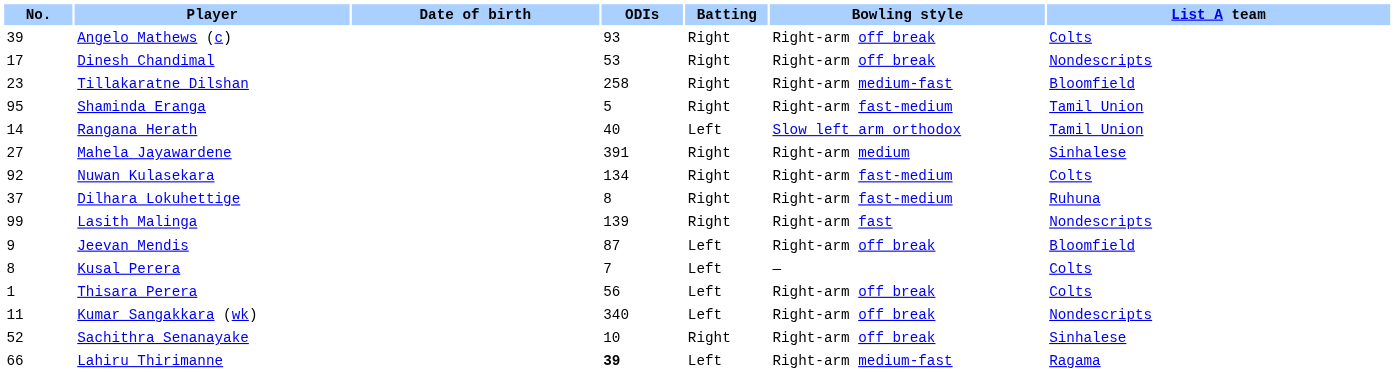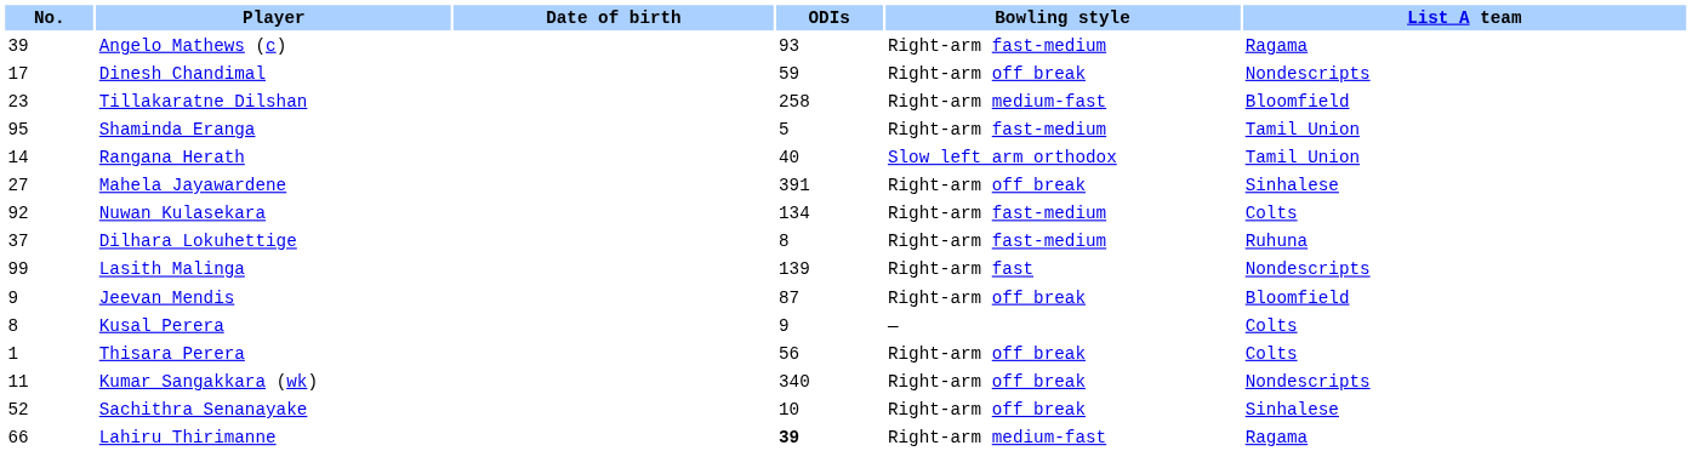 <table border="0" cellspacing="2" cellpadding="2" style="width:100%;">
 <tr style="background:#aad0ff;">
 <th width=5%>No.</th>
 <th width="20%">Player</th>
 <th width=18%>Date of birth</th>
 <th width=6%>ODIs</th>
-<th width=6%>Batting</th>
 <th width=20%>Bowling style</th>
 <th width=25%><a href='#'>List A</a> team</th>
 </tr>
 <tr>
 <td>39</td>
 <td><a href='#'>Angelo Mathews</a> (<a href='#'>c</a>)</td>
 <td></td>
 <td>93</td>
-<td>Right</td>
-<td>Right-arm <a href='#'>off break</a></td>
-<td> <a href='#'>Colts</a></td>
+<td>Right-arm <a href='#'>fast-medium</a></td>
+<td> <a href='#'>Ragama</a></td>
 </tr>
 <tr>
 <td>17</td>
 <td><a href='#'>Dinesh Chandimal</a></td>
 <td></td>
-<td>53</td>
-<td>Right</td>
+<td>59</td>
 <td>Right-arm <a href='#'>off break</a></td>
 <td> <a href='#'>Nondescripts</a></td>
 </tr>
 <tr>
 <td>23</td>
 <td><a href='#'>Tillakaratne Dilshan</a></td>
 <td></td>
 <td>258</td>
-<td>Right</td>
 <td>Right-arm <a href='#'>medium-fast</a></td>
 <td> <a href='#'>Bloomfield</a></td>
 </tr>
 <tr>
 <td>95</td>
 <td><a href='#'>Shaminda Eranga</a></td>
 <td></td>
 <td>5</td>
-<td>Right</td>
 <td>Right-arm <a href='#'>fast-medium</a></td>
 <td> <a href='#'>Tamil Union</a></td>
 </tr>
 <tr>
 <td>14</td>
 <td><a href='#'>Rangana Herath</a></td>
 <td></td>
 <td>40</td>
-<td>Left</td>
 <td><a href='#'>Slow left arm orthodox</a></td>
 <td> <a href='#'>Tamil Union</a></td>
 </tr>
 <tr>
 <td>27</td>
 <td><a href='#'>Mahela Jayawardene</a></td>
 <td></td>
 <td>391</td>
-<td>Right</td>
-<td>Right-arm <a href='#'>medium</a></td>
+<td>Right-arm <a href='#'>off break</a></td>
 <td> <a href='#'>Sinhalese</a></td>
 </tr>
 <tr>
 <td>92</td>
 <td><a href='#'>Nuwan Kulasekara</a></td>
 <td></td>
 <td>134</td>
-<td>Right</td>
 <td>Right-arm <a href='#'>fast-medium</a></td>
 <td> <a href='#'>Colts</a></td>
 </tr>
 <tr>
 <td>37</td>
 <td><a href='#'>Dilhara Lokuhettige</a></td>
 <td></td>
 <td>8</td>
-<td>Right</td>
 <td>Right-arm <a href='#'>fast-medium</a></td>
 <td> <a href='#'>Ruhuna</a></td>
 </tr>
 <tr>
 <td>99</td>
 <td><a href='#'>Lasith Malinga</a></td>
 <td></td>
 <td>139</td>
-<td>Right</td>
 <td>Right-arm <a href='#'>fast</a></td>
 <td> <a href='#'>Nondescripts</a></td>
 </tr>
 <tr>
 <td>9</td>
 <td><a href='#'>Jeevan Mendis</a></td>
 <td></td>
 <td>87</td>
-<td>Left</td>
 <td>Right-arm <a href='#'>off break</a></td>
 <td> <a href='#'>Bloomfield</a></td>
 </tr>
 <tr>
 <td>8</td>
 <td><a href='#'>Kusal Perera</a></td>
 <td></td>
-<td>7</td>
-<td>Left</td>
+<td>9</td>
 <td>—</td>
 <td> <a href='#'>Colts</a></td>
 </tr>
 <tr>
 <td>1</td>
 <td><a href='#'>Thisara Perera</a></td>
 <td></td>
 <td>56</td>
-<td>Left</td>
 <td>Right-arm <a href='#'>off break</a></td>
 <td> <a href='#'>Colts</a></td>
 </tr>
 <tr>
 <td>11</td>
 <td><a href='#'>Kumar Sangakkara</a> (<a href='#'>wk</a>)</td>
 <td></td>
 <td>340</td>
-<td>Left</td>
 <td>Right-arm <a href='#'>off break</a></td>
 <td> <a href='#'>Nondescripts</a></td>
 </tr>
 <tr>
 <td>52</td>
 <td><a href='#'>Sachithra Senanayake</a></td>
 <td></td>
 <td>10</td>
-<td>Right</td>
 <td>Right-arm <a href='#'>off break</a></td>
 <td> <a href='#'>Sinhalese</a></td>
 </tr>
 <tr>
 <td>66</td>
 <td><a href='#'>Lahiru Thirimanne</a></td>
 <td></td>
 <td><strong>39</strong></td>
-<td>Left</td>
 <td>Right-arm <a href='#'>medium-fast</a></td>
 <td> <a href='#'>Ragama</a></td>
 </tr>
 </table>
